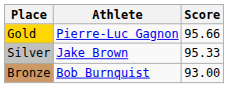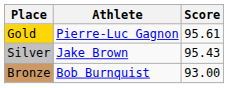 <table class="wikitable">
 <tr>
 <th>Place</th>
 <th>Athlete</th>
 <th>Score</th>
 </tr>
 <tr>
 <td style="background:gold;">Gold</td>
 <td><a href='#'>Pierre-Luc Gagnon</a></td>
-<td>95.66</td>
+<td>95.61</td>
 </tr>
 <tr>
 <td style="background:silver;">Silver</td>
 <td><a href='#'>Jake Brown</a></td>
-<td>95.33</td>
+<td>95.43</td>
 </tr>
 <tr>
 <td style="background:#CC9966;">Bronze</td>
 <td><a href='#'>Bob Burnquist</a></td>
 <td>93.00</td>
 </tr>
 </table>
